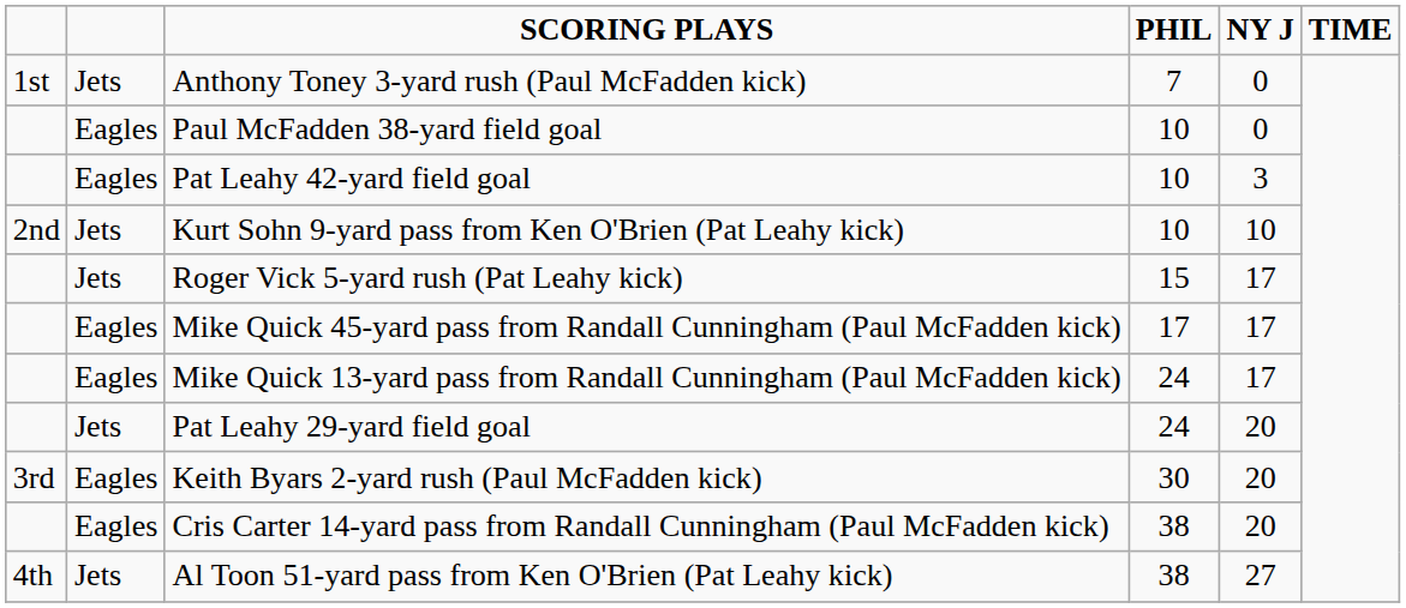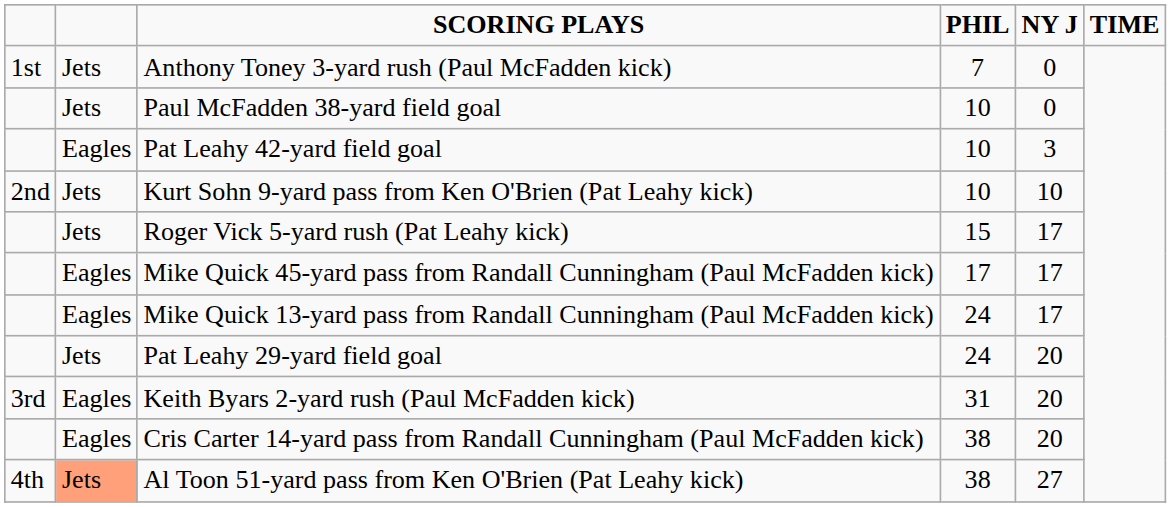 <table class="wikitable">
 <tr align="center">
 <td></td>
 <td></td>
 <td><strong>SCORING PLAYS</strong></td>
 <td><strong>PHIL</strong></td>
 <td><strong>NY J</strong></td>
 <td><strong>TIME</strong></td>
 </tr>
 <tr align="left">
 <td>1st</td>
 <td>Jets</td>
 <td>Anthony Toney 3-yard rush (Paul McFadden kick)</td>
 <td - align="center">7</td>
 <td - align="center">0</td>
 </tr>
 <tr align="left">
 <td></td>
-<td>Eagles</td>
+<td>Jets</td>
 <td>Paul McFadden 38-yard field goal</td>
 <td - align="center">10</td>
 <td - align="center">0</td>
 </tr>
 <tr align="left">
 <td></td>
 <td>Eagles</td>
 <td>Pat Leahy 42-yard field goal</td>
 <td - align="center">10</td>
 <td - align="center">3</td>
 </tr>
 <tr align="left">
 <td>2nd</td>
 <td>Jets</td>
 <td>Kurt Sohn 9-yard pass from Ken O'Brien (Pat Leahy kick)</td>
 <td - align="center">10</td>
 <td - align="center">10</td>
 </tr>
 <tr align="left">
 <td></td>
 <td>Jets</td>
 <td>Roger Vick 5-yard rush (Pat Leahy kick)</td>
 <td - align="center">15</td>
 <td - align="center">17</td>
 </tr>
 <tr align="left">
 <td></td>
 <td>Eagles</td>
 <td>Mike Quick 45-yard pass from Randall Cunningham (Paul McFadden kick)</td>
 <td - align="center">17</td>
 <td - align="center">17</td>
 </tr>
 <tr align="left">
 <td></td>
 <td>Eagles</td>
 <td>Mike Quick 13-yard pass from Randall Cunningham (Paul McFadden kick)</td>
 <td - align="center">24</td>
 <td - align="center">17</td>
 </tr>
 <tr align="left">
 <td></td>
 <td>Jets</td>
 <td>Pat Leahy 29-yard field goal</td>
 <td - align="center">24</td>
 <td - align="center">20</td>
 </tr>
 <tr align="left">
 <td>3rd</td>
 <td>Eagles</td>
 <td>Keith Byars 2-yard rush (Paul McFadden kick)</td>
-<td - align="center">30</td>
+<td - align="center">31</td>
 <td - align="center">20</td>
 </tr>
 <tr align="left">
 <td></td>
 <td>Eagles</td>
 <td>Cris Carter 14-yard pass from Randall Cunningham (Paul McFadden kick)</td>
 <td - align="center">38</td>
 <td - align="center">20</td>
 </tr>
 <tr align="left">
 <td>4th</td>
-<td>Jets</td>
+<td style="background: lightsalmon;">Jets</td>
 <td>Al Toon 51-yard pass from Ken O'Brien (Pat Leahy kick)</td>
 <td - align="center">38</td>
 <td - align="center">27</td>
 </tr>
 </table>
